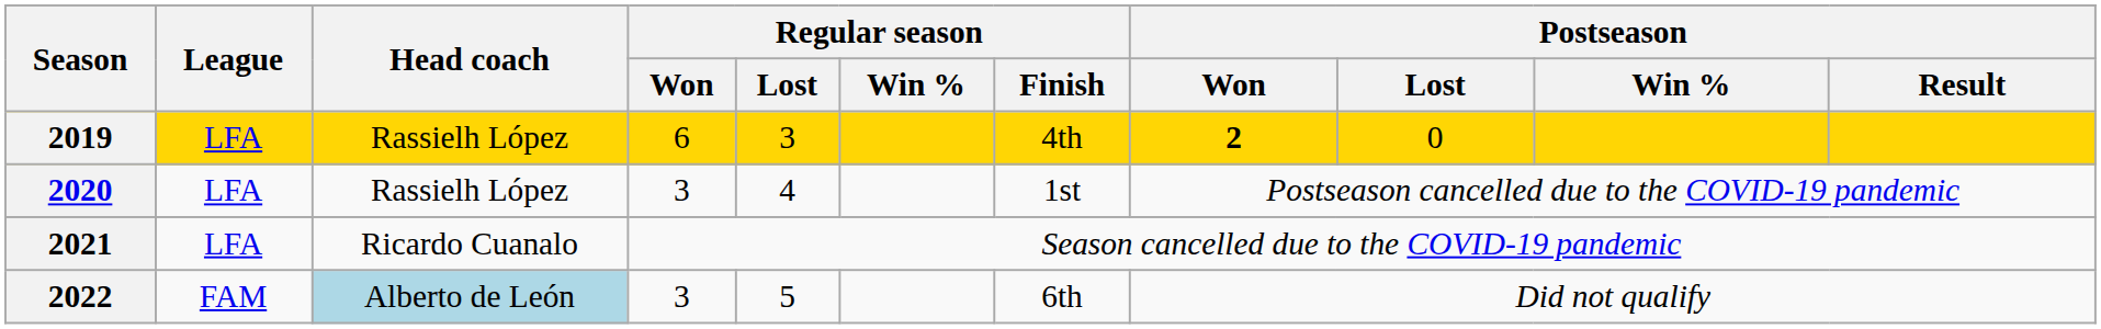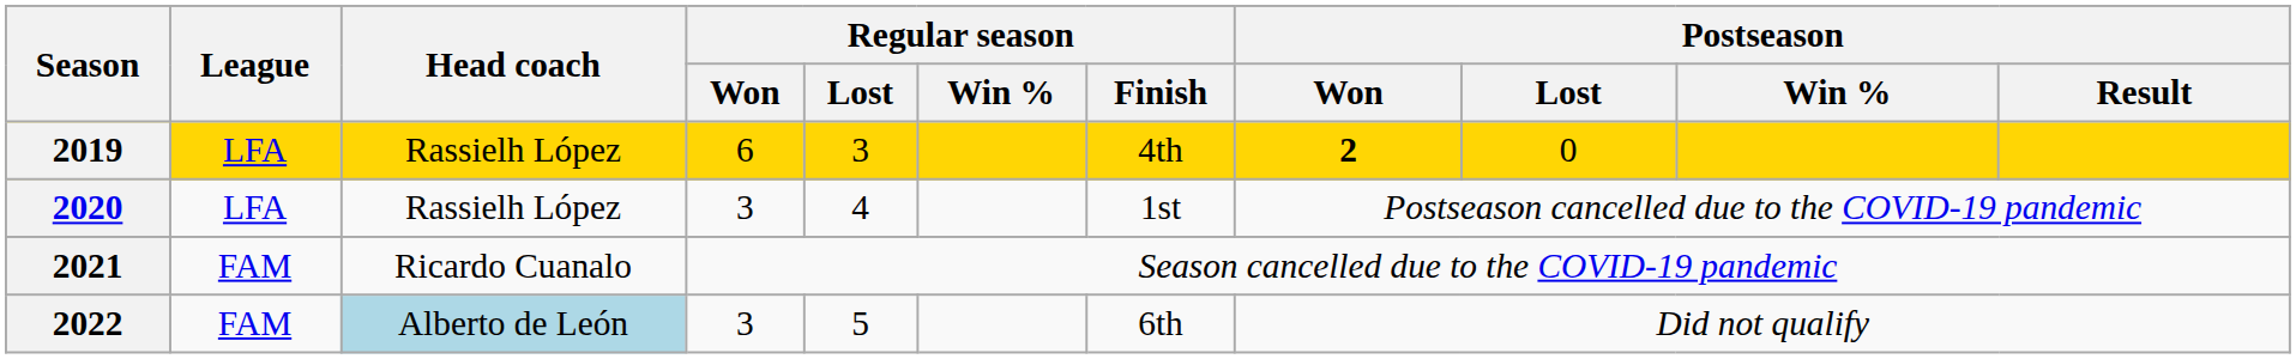 <table class="wikitable" style="font-size: 95%; text-align:center; width:65em">
 <tr>
 <th rowspan="2">Season</th>
 <th rowspan="2">League</th>
 <th rowspan="2">Head coach</th>
 <th colspan="4">Regular season</th>
 <th colspan="4">Postseason</th>
 </tr>
 <tr>
 <th>Won</th>
 <th>Lost</th>
 <th>Win %</th>
 <th>Finish</th>
 <th>Won</th>
 <th>Lost</th>
 <th>Win %</th>
 <th>Result</th>
 </tr>
 <tr style="background:#FFD604;">
 <th>2019</th>
 <td><a href='#'>LFA</a></td>
 <td>Rassielh López</td>
 <td>6</td>
 <td>3</td>
 <td></td>
 <td>4th </td>
 <td><strong>2</strong></td>
 <td>0</td>
 <td></td>
 <td></td>
 </tr>
 <tr>
 <th><a href='#'>2020</a></th>
 <td><a href='#'>LFA</a></td>
 <td>Rassielh López</td>
 <td>3</td>
 <td>4</td>
 <td></td>
 <td>1st</td>
 <td colspan=4><em>Postseason cancelled due to the <a href='#'>COVID-19 pandemic</a></em></td>
 </tr>
 <tr>
 <th>2021</th>
-<td><a href='#'>LFA</a></td>
+<td><a href='#'>FAM</a></td>
 <td>Ricardo Cuanalo</td>
 <td colspan=9><em>Season cancelled due to the <a href='#'>COVID-19 pandemic</a></em></td>
 </tr>
 <tr>
 <th>2022</th>
 <td><a href='#'>FAM</a></td>
 <td style="background: lightblue;">Alberto de León</td>
 <td>3</td>
 <td>5</td>
 <td></td>
 <td>6th</td>
 <td colspan=4><em>Did not qualify</em></td>
 </tr>
 </table>
